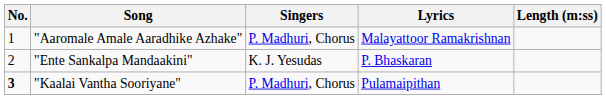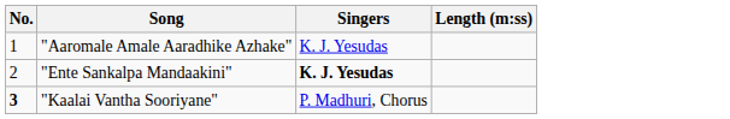 <table class="wikitable" style="font-size:95%;">
 <tr>
 <th>No.</th>
 <th>Song</th>
 <th>Singers</th>
-<th>Lyrics</th>
 <th>Length (m:ss)</th>
 </tr>
 <tr>
 <td>1</td>
 <td>"Aaromale Amale Aaradhike Azhake"</td>
-<td><a href='#'>P. Madhuri</a>, Chorus</td>
-<td><a href='#'>Malayattoor Ramakrishnan</a></td>
+<td><a href='#'>K. J. Yesudas</a></td>
 <td></td>
 </tr>
 <tr>
 <td>2</td>
 <td>"Ente Sankalpa Mandaakini"</td>
-<td>K. J. Yesudas</td>
-<td><a href='#'>P. Bhaskaran</a></td>
+<td><strong>K. J. Yesudas</strong></td>
 <td></td>
 </tr>
 <tr>
 <td><strong>3</strong></td>
 <td>"Kaalai Vantha Sooriyane"</td>
 <td><a href='#'>P. Madhuri</a>, Chorus</td>
-<td><a href='#'>Pulamaipithan</a></td>
 <td></td>
 </tr>
 </table>
